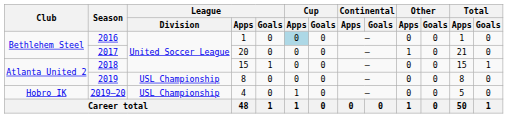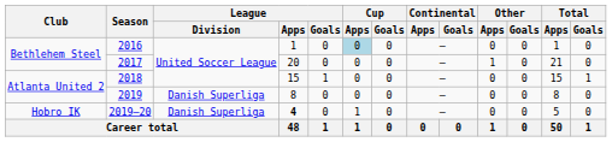 <table class="wikitable" style="text-align: center">
 <tr>
 <th rowspan="2">Club</th>
 <th rowspan="2">Season</th>
 <th colspan="3">League</th>
 <th colspan="2">Cup</th>
 <th colspan="2">Continental</th>
 <th colspan="2">Other</th>
 <th colspan="2">Total</th>
 </tr>
 <tr>
 <th>Division</th>
 <th>Apps</th>
 <th>Goals</th>
 <th>Apps</th>
 <th>Goals</th>
 <th>Apps</th>
 <th>Goals</th>
 <th>Apps</th>
 <th>Goals</th>
 <th>Apps</th>
 <th>Goals</th>
 </tr>
 <tr>
 <td rowspan="2"><a href='#'>Bethlehem Steel</a></td>
 <td><a href='#'>2016</a></td>
 <td rowspan="3"><a href='#'>United Soccer League</a></td>
 <td>1</td>
 <td>0</td>
 <td style="background: lightblue;">0</td>
 <td>0</td>
 <td colspan="2">–</td>
 <td>0</td>
 <td>0</td>
 <td>1</td>
 <td>0</td>
 </tr>
 <tr>
 <td><a href='#'>2017</a></td>
 <td>20</td>
 <td>0</td>
 <td>0</td>
 <td>0</td>
 <td colspan="2">–</td>
 <td>1</td>
 <td>0</td>
 <td>21</td>
 <td>0</td>
 </tr>
 <tr>
 <td rowspan="2"><a href='#'>Atlanta United 2</a></td>
 <td><a href='#'>2018</a></td>
 <td>15</td>
 <td>1</td>
 <td>0</td>
 <td>0</td>
 <td colspan="2">–</td>
 <td>0</td>
 <td>0</td>
 <td>15</td>
 <td>1</td>
 </tr>
 <tr>
 <td><a href='#'>2019</a></td>
-<td><a href='#'>USL Championship</a></td>
+<td><a href='#'>Danish Superliga</a></td>
 <td>8</td>
 <td>0</td>
 <td>0</td>
 <td>0</td>
 <td colspan="2">–</td>
 <td>0</td>
 <td>0</td>
 <td>8</td>
 <td>0</td>
 </tr>
 <tr>
 <td><a href='#'>Hobro IK</a></td>
 <td><a href='#'>2019–20</a></td>
-<td><a href='#'>USL Championship</a></td>
-<td>4</td>
+<td><a href='#'>Danish Superliga</a></td>
+<td><strong>4</strong></td>
 <td>0</td>
 <td>1</td>
 <td>0</td>
 <td colspan="2">–</td>
 <td>0</td>
 <td>0</td>
 <td>5</td>
 <td>0</td>
 </tr>
 <tr>
 <th colspan=3>Career total</th>
 <th>48</th>
 <th>1</th>
 <th>1</th>
 <th>0</th>
 <th>0</th>
 <th>0</th>
 <th>1</th>
 <th>0</th>
 <th>50</th>
 <th>1</th>
 </tr>
 </table>
